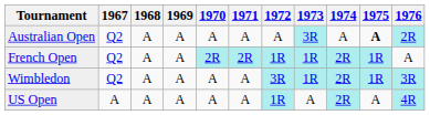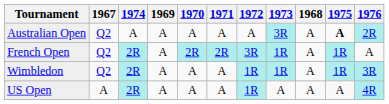 <table class="wikitable" style=text-align:center;>
 <tr>
 <th>Tournament</th>
 <th>1967</th>
-<th>1968</th>
+<th><a href='#'>1974</a></th>
 <th>1969</th>
 <th><a href='#'>1970</a></th>
 <th><a href='#'>1971</a></th>
 <th><a href='#'>1972</a></th>
 <th><a href='#'>1973</a></th>
-<th><a href='#'>1974</a></th>
+<th>1968</th>
 <th><a href='#'>1975</a></th>
 <th><a href='#'>1976</a></th>
 </tr>
 <tr>
 <td style="background:#efefef;text-align:left;"><a href='#'>Australian Open</a></td>
 <td><a href='#'>Q2</a></td>
 <td>A</td>
 <td>A</td>
 <td>A</td>
 <td>A</td>
 <td>A</td>
 <td style="background:#afeeee;"><a href='#'>3R</a></td>
 <td>A</td>
 <td><strong>A</strong></td>
 <td style="background:#afeeee;"><a href='#'>2R</a></td>
 </tr>
 <tr>
 <td style="background:#efefef;text-align:left;"><a href='#'>French Open</a></td>
 <td><a href='#'>Q2</a></td>
-<td>A</td>
+<td style="background:#afeeee;"><a href='#'>2R</a></td>
 <td>A</td>
 <td style="background:#afeeee;"><a href='#'>2R</a></td>
 <td style="background:#afeeee;"><a href='#'>2R</a></td>
+<td style="background:#afeeee;"><a href='#'>3R</a></td>
 <td style="background:#afeeee;"><a href='#'>1R</a></td>
-<td style="background:#afeeee;"><a href='#'>1R</a></td>
-<td style="background:#afeeee;"><a href='#'>2R</a></td>
+<td>A</td>
 <td style="background:#afeeee;"><a href='#'>1R</a></td>
 <td>A</td>
 </tr>
 <tr>
 <td style="background:#efefef;text-align:left;"><a href='#'>Wimbledon</a></td>
 <td><a href='#'>Q2</a></td>
+<td style="background:#afeeee;"><a href='#'>2R</a></td>
 <td>A</td>
 <td>A</td>
 <td>A</td>
+<td style="background:#afeeee;"><a href='#'>1R</a></td>
+<td style="background:#afeeee;"><a href='#'>1R</a></td>
 <td>A</td>
-<td style="background:#afeeee;"><a href='#'>3R</a></td>
-<td style="background:#afeeee;"><a href='#'>1R</a></td>
-<td style="background:#afeeee;"><a href='#'>2R</a></td>
 <td style="background:#afeeee;"><a href='#'>1R</a></td>
 <td style="background:#afeeee;"><a href='#'>3R</a></td>
 </tr>
 <tr>
 <td style="background:#efefef;text-align:left;"><a href='#'>US Open</a></td>
 <td>A</td>
-<td>A</td>
+<td style="background:#afeeee;"><a href='#'>2R</a></td>
 <td>A</td>
 <td>A</td>
 <td>A</td>
 <td style="background:#afeeee;"><a href='#'>1R</a></td>
 <td>A</td>
-<td style="background:#afeeee;"><a href='#'>2R</a></td>
+<td>A</td>
 <td>A</td>
 <td style="background:#afeeee;"><a href='#'>4R</a></td>
 </tr>
 </table>
